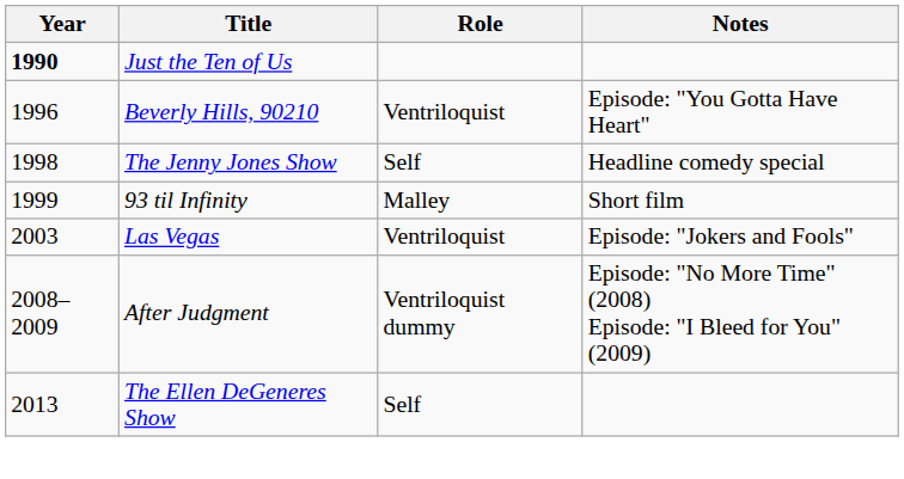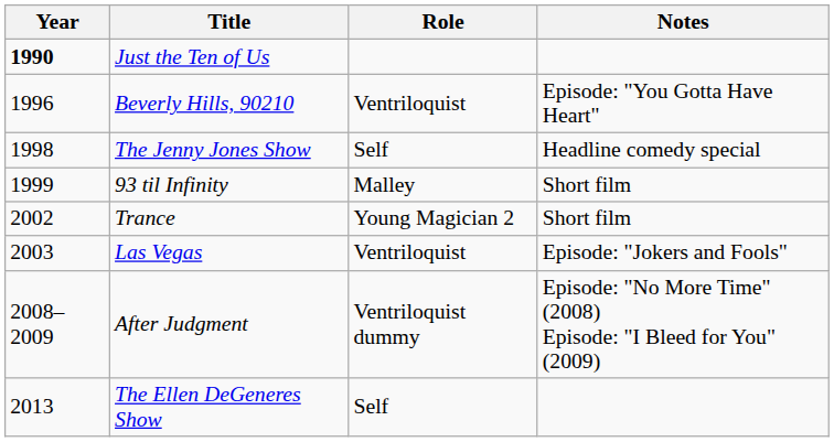 <table class="wikitable sortable">
 <tr>
 <th>Year</th>
 <th>Title</th>
 <th>Role</th>
 <th class="unsortable">Notes</th>
 </tr>
 <tr>
 <td><strong>1990</strong></td>
 <td><em><a href='#'>Just the Ten of Us</a></em></td>
 <td></td>
 <td></td>
 </tr>
 <tr>
 <td>1996</td>
 <td><em><a href='#'>Beverly Hills, 90210</a></em></td>
 <td>Ventriloquist</td>
 <td>Episode: "You Gotta Have Heart"</td>
 </tr>
 <tr>
 <td>1998</td>
 <td><em><a href='#'>The Jenny Jones Show</a></em></td>
 <td>Self</td>
 <td>Headline comedy special</td>
 </tr>
 <tr>
 <td>1999</td>
 <td><em>93 til Infinity</em></td>
 <td>Malley</td>
 <td>Short film</td>
 </tr>
 <tr>
+<td>2002</td>
+<td><em>Trance</em></td>
+<td>Young Magician 2</td>
+<td>Short film</td>
+</tr>
+<tr>
 <td>2003</td>
 <td><em><a href='#'>Las Vegas</a></em></td>
 <td>Ventriloquist</td>
 <td>Episode: "Jokers and Fools"</td>
 </tr>
 <tr>
 <td>2008–2009</td>
 <td><em>After Judgment</em></td>
 <td>Ventriloquist dummy</td>
 <td>Episode: "No More Time" (2008)<br>Episode: "I Bleed for You" (2009)</td>
 </tr>
 <tr>
 <td>2013</td>
 <td><em><a href='#'>The Ellen DeGeneres Show</a></em></td>
 <td>Self</td>
 <td></td>
 </tr>
 </table>
